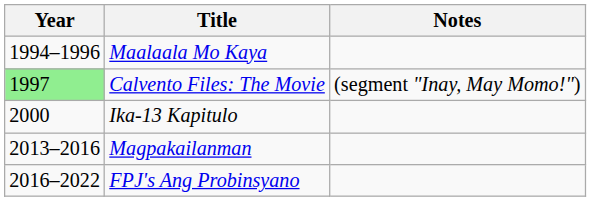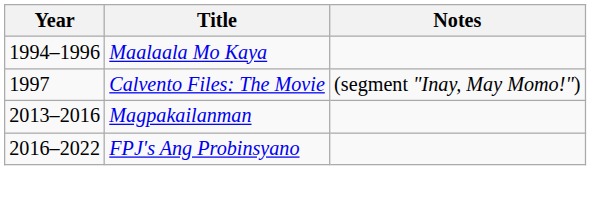 <table class="wikitable">
 <tr>
 <th>Year</th>
 <th>Title</th>
 <th>Notes</th>
 </tr>
 <tr>
 <td>1994–1996</td>
 <td><em><a href='#'>Maalaala Mo Kaya</a></em></td>
 <td></td>
 </tr>
 <tr>
-<td style="background: lightgreen;">1997</td>
+<td>1997</td>
 <td><a href='#'><em>Calvento Files: The Movie</em></a></td>
 <td>(segment <em>"Inay, May Momo!"</em>)</td>
-</tr>
-<tr>
-<td>2000</td>
-<td><em>Ika-13 Kapitulo</em></td>
-<td></td>
 </tr>
 <tr>
 <td>2013–2016</td>
 <td><em><a href='#'>Magpakailanman</a></em></td>
 <td></td>
 </tr>
 <tr>
 <td>2016–2022</td>
 <td><em><a href='#'>FPJ's Ang Probinsyano</a></em></td>
 <td></td>
 </tr>
 </table>
